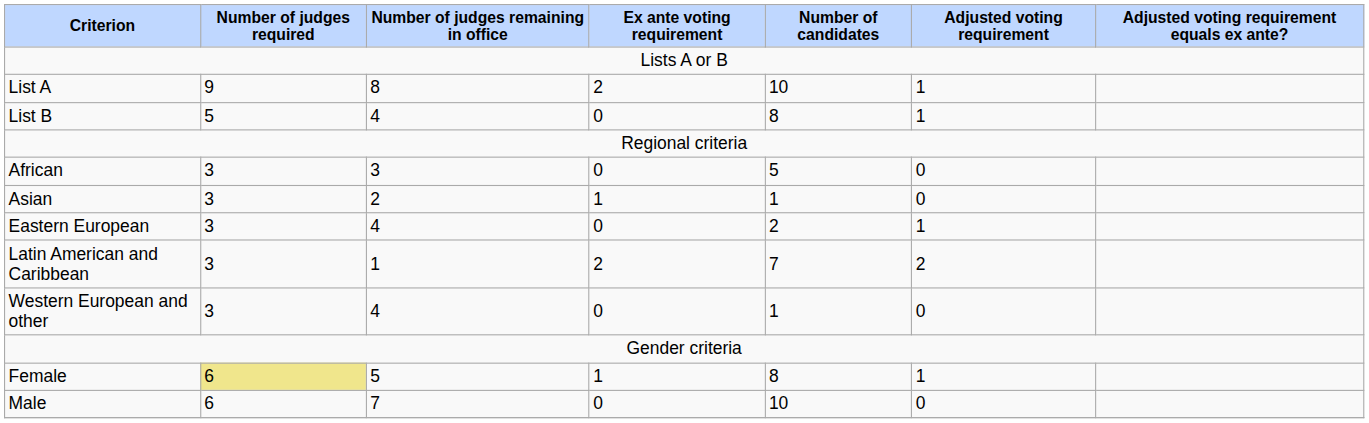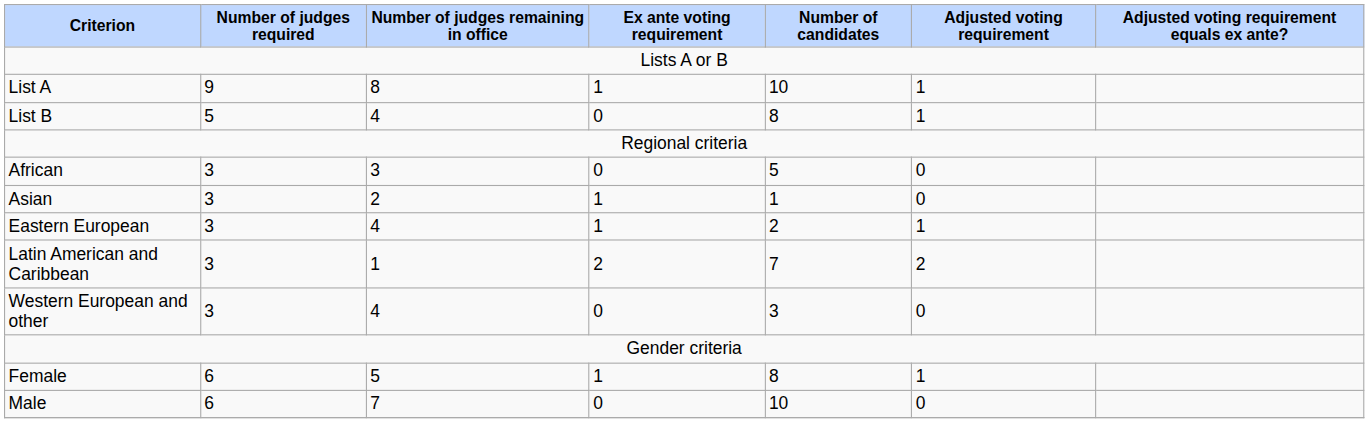 <table class="wikitable defaultcenter col1left">
 <tr bgcolor=#BFD7FF align="center" style="font-size:90%;">
 <td style="text-align:center"><strong>Criterion</strong></td>
 <td><strong>Number of judges required</strong></td>
 <td><strong>Number of judges remaining in office</strong></td>
 <td><strong>Ex ante voting requirement</strong></td>
 <td><strong>Number of candidates</strong></td>
 <td><strong>Adjusted voting requirement</strong></td>
 <td><strong>Adjusted voting requirement equals ex ante?</strong></td>
 </tr>
 <tr>
 <td colspan=8 style="text-align:center">Lists A or B</td>
 </tr>
 <tr>
 <td>List A</td>
 <td>9</td>
 <td>8</td>
-<td>2</td>
+<td>1</td>
 <td>10</td>
 <td>1</td>
 <td></td>
 </tr>
 <tr>
 <td>List B</td>
 <td>5</td>
 <td>4</td>
 <td>0</td>
 <td>8</td>
 <td>1</td>
 <td></td>
 </tr>
 <tr>
 <td colspan=8 style="text-align:center">Regional criteria</td>
 </tr>
 <tr>
 <td>African</td>
 <td>3</td>
 <td>3</td>
 <td>0</td>
 <td>5</td>
 <td>0</td>
 <td></td>
 </tr>
 <tr>
 <td>Asian</td>
 <td>3</td>
 <td>2</td>
 <td>1</td>
 <td>1</td>
 <td>0</td>
 <td></td>
 </tr>
 <tr>
 <td>Eastern European</td>
 <td>3</td>
 <td>4</td>
-<td>0</td>
+<td>1</td>
 <td>2</td>
 <td>1</td>
 <td></td>
 </tr>
 <tr>
 <td>Latin American and Caribbean</td>
 <td>3</td>
 <td>1</td>
 <td>2</td>
 <td>7</td>
 <td>2</td>
 <td></td>
 </tr>
 <tr>
 <td>Western European and other</td>
 <td>3</td>
 <td>4</td>
 <td>0</td>
-<td>1</td>
+<td>3</td>
 <td>0</td>
 <td></td>
 </tr>
 <tr>
 <td colspan=8 style="text-align:center">Gender criteria</td>
 </tr>
 <tr>
 <td>Female</td>
-<td style="background: khaki;">6</td>
+<td>6</td>
 <td>5</td>
 <td>1</td>
 <td>8</td>
 <td>1</td>
 <td></td>
 </tr>
 <tr>
 <td>Male</td>
 <td>6</td>
 <td>7</td>
 <td>0</td>
 <td>10</td>
 <td>0</td>
 <td></td>
 </tr>
 <tr>
 </tr>
 </table>
